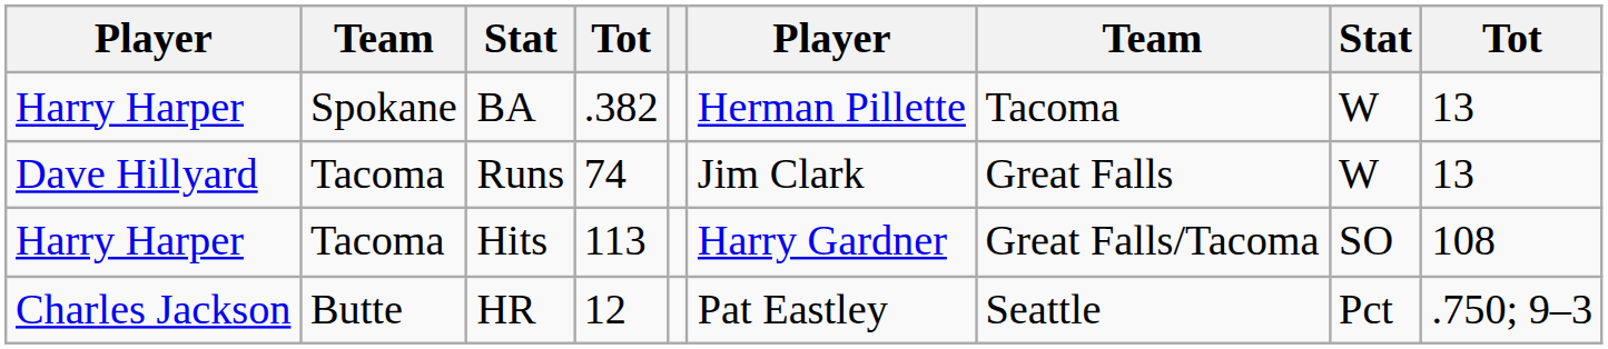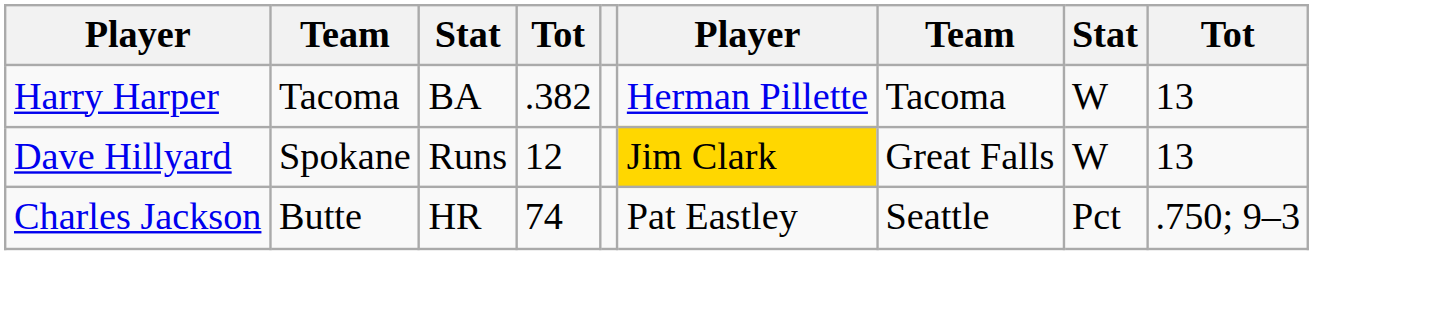 <table class="wikitable">
 <tr>
 <th>Player</th>
 <th>Team</th>
 <th>Stat</th>
 <th>Tot</th>
 <th></th>
 <th>Player</th>
 <th>Team</th>
 <th>Stat</th>
 <th>Tot</th>
 </tr>
 <tr>
 <td><a href='#'>Harry Harper</a></td>
-<td>Spokane</td>
+<td>Tacoma</td>
 <td>BA</td>
 <td>.382</td>
 <td></td>
 <td><a href='#'>Herman Pillette</a></td>
 <td>Tacoma</td>
 <td>W</td>
 <td>13</td>
 </tr>
 <tr>
 <td><a href='#'>Dave Hillyard</a></td>
-<td>Tacoma</td>
+<td>Spokane</td>
 <td>Runs</td>
-<td>74</td>
+<td>12</td>
 <td></td>
-<td>Jim Clark</td>
+<td style="background: gold;">Jim Clark</td>
 <td>Great Falls</td>
 <td>W</td>
 <td>13</td>
 </tr>
 <tr>
-<td><a href='#'>Harry Harper</a></td>
-<td>Tacoma</td>
-<td>Hits</td>
-<td>113</td>
-<td></td>
-<td><a href='#'>Harry Gardner</a></td>
-<td>Great Falls/Tacoma</td>
-<td>SO</td>
-<td>108</td>
-</tr>
-<tr>
 <td><a href='#'>Charles Jackson</a></td>
 <td>Butte</td>
 <td>HR</td>
-<td>12</td>
+<td>74</td>
 <td></td>
 <td>Pat Eastley</td>
 <td>Seattle</td>
 <td>Pct</td>
 <td>.750; 9–3</td>
 </tr>
 </table>
